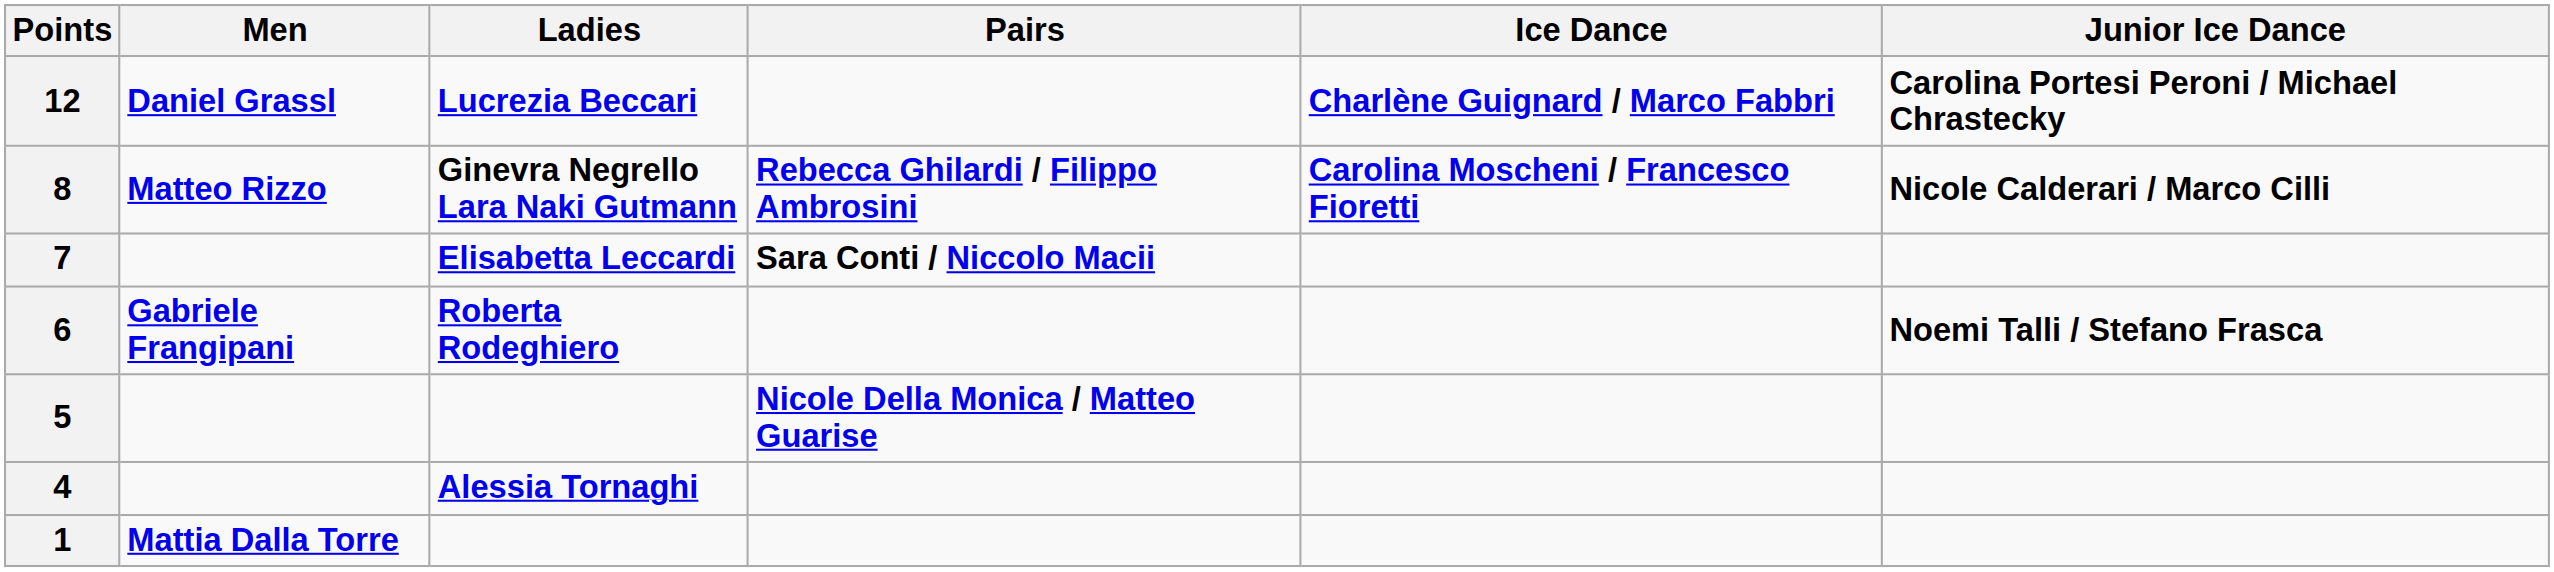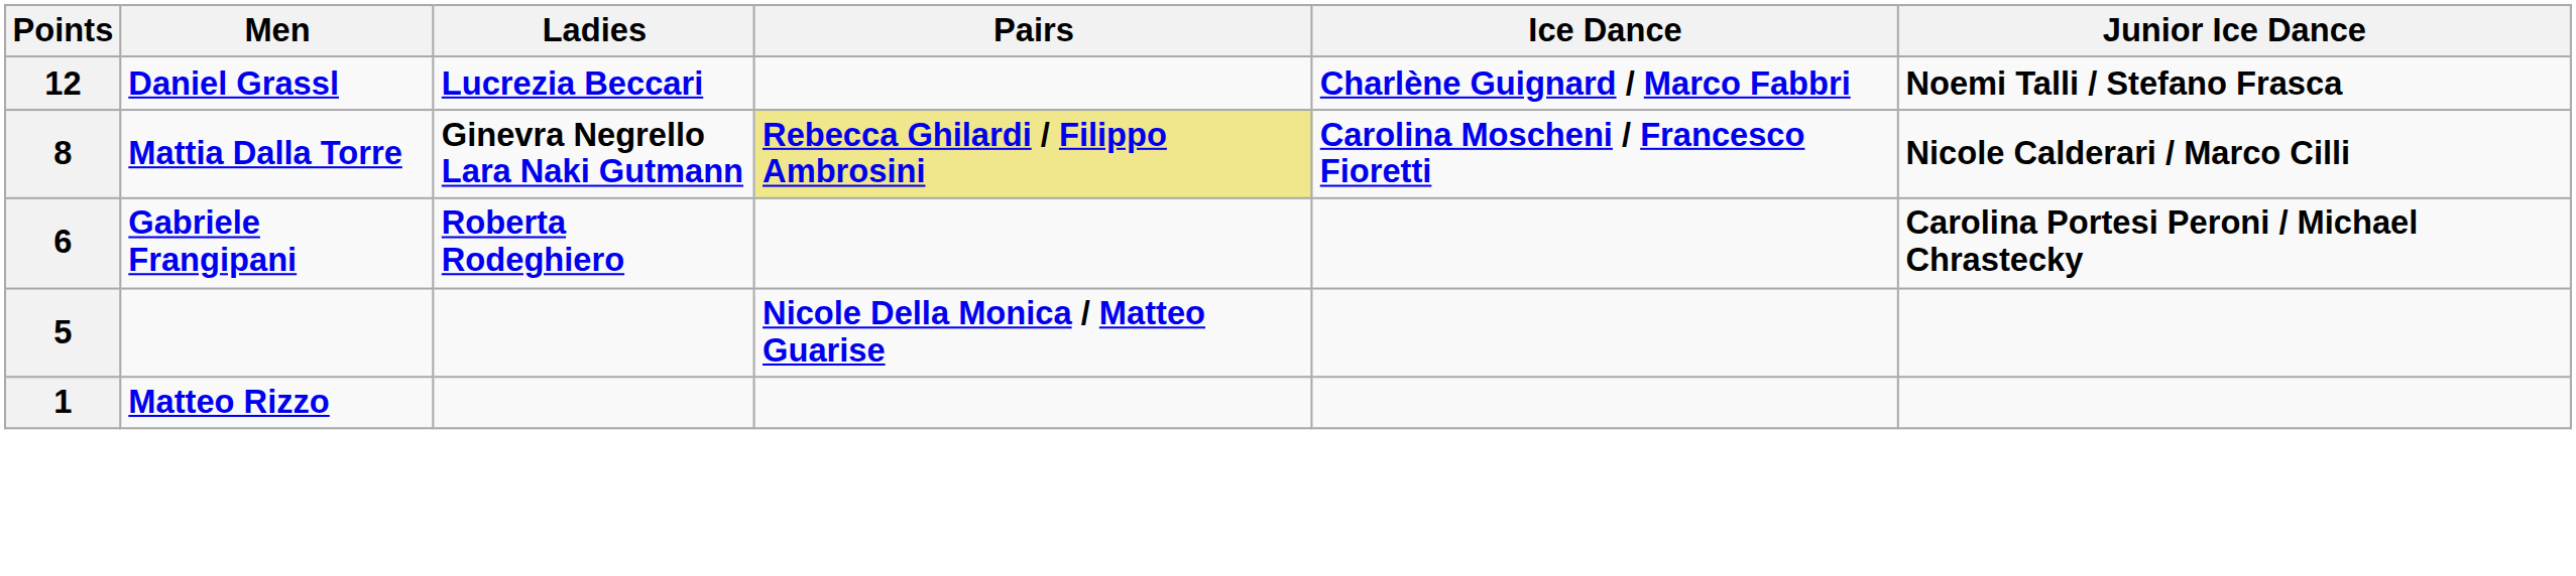 <table class="wikitable">
 <tr>
 <th>Points</th>
 <th>Men</th>
 <th>Ladies</th>
 <th>Pairs</th>
 <th>Ice Dance</th>
 <th>Junior Ice Dance</th>
 </tr>
 <tr>
 <th>12</th>
 <td><strong> <a href='#'>Daniel Grassl</a></strong></td>
 <td><strong> <a href='#'>Lucrezia Beccari</a></strong></td>
 <td></td>
 <td><strong> <a href='#'>Charlène Guignard</a> / <a href='#'>Marco Fabbri</a></strong></td>
-<td><strong> Carolina Portesi Peroni / Michael Chrastecky</strong></td>
+<td><strong> Noemi Talli / Stefano Frasca</strong></td>
 </tr>
 <tr>
 <th>8</th>
-<td><strong> <a href='#'>Matteo Rizzo</a></strong></td>
+<td><strong></strong> <strong><a href='#'>Mattia Dalla Torre</a></strong></td>
 <td> <strong>Ginevra Negrello</strong><br><strong> <a href='#'>Lara Naki Gutmann</a></strong></td>
-<td> <strong><a href='#'>Rebecca Ghilardi</a> / <a href='#'>Filippo Ambrosini</a></strong></td>
+<td style="background: khaki;"> <strong><a href='#'>Rebecca Ghilardi</a> / <a href='#'>Filippo Ambrosini</a></strong></td>
 <td><strong> <a href='#'>Carolina Moscheni</a> / <a href='#'>Francesco Fioretti</a></strong></td>
 <td><strong> Nicole Calderari / Marco Cilli</strong></td>
-</tr>
-<tr>
-<th>7</th>
-<td></td>
-<td><strong> <a href='#'>Elisabetta Leccardi</a></strong></td>
-<td><strong> Sara Conti / <a href='#'>Niccolo Macii</a></strong></td>
-<td></td>
-<td></td>
 </tr>
 <tr>
 <th>6</th>
 <td><strong> <a href='#'>Gabriele Frangipani</a></strong></td>
 <td><strong> <a href='#'>Roberta Rodeghiero</a></strong></td>
 <td></td>
 <td></td>
-<td><strong> Noemi Talli / Stefano Frasca</strong></td>
+<td><strong> Carolina Portesi Peroni / Michael Chrastecky</strong></td>
 </tr>
 <tr>
 <th>5</th>
 <td></td>
 <td></td>
 <td><strong> <a href='#'>Nicole Della Monica</a> / <a href='#'>Matteo Guarise</a></strong></td>
 <td></td>
 <td></td>
 </tr>
 <tr>
-<th>4</th>
-<td></td>
-<td><strong> <a href='#'>Alessia Tornaghi</a></strong></td>
-<td></td>
-<td></td>
-<td></td>
-</tr>
-<tr>
 <th>1</th>
-<td><strong></strong> <strong><a href='#'>Mattia Dalla Torre</a></strong></td>
+<td><strong> <a href='#'>Matteo Rizzo</a></strong></td>
 <td></td>
 <td></td>
 <td></td>
 <td></td>
 </tr>
 </table>
